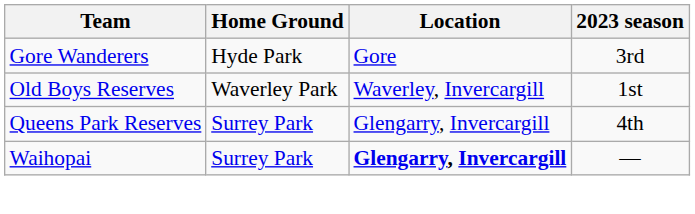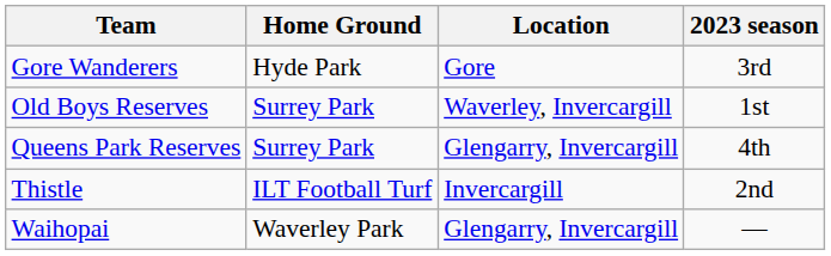 <table class="wikitable sortable">
 <tr>
 <th>Team</th>
 <th>Home Ground</th>
 <th>Location</th>
 <th>2023 season</th>
 </tr>
 <tr>
 <td><a href='#'>Gore Wanderers</a></td>
 <td>Hyde Park</td>
 <td><a href='#'>Gore</a></td>
 <td align="center">3rd</td>
 </tr>
 <tr>
 <td><a href='#'>Old Boys Reserves</a></td>
-<td>Waverley Park</td>
+<td><a href='#'>Surrey Park</a></td>
 <td><a href='#'>Waverley</a>, <a href='#'>Invercargill</a></td>
 <td align="center">1st</td>
 </tr>
 <tr>
 <td><a href='#'>Queens Park Reserves</a></td>
 <td><a href='#'>Surrey Park</a></td>
 <td><a href='#'>Glengarry</a>, <a href='#'>Invercargill</a></td>
 <td align="center">4th</td>
 </tr>
 <tr>
+<td><a href='#'>Thistle</a></td>
+<td><a href='#'>ILT Football Turf</a></td>
+<td><a href='#'>Invercargill</a></td>
+<td align="center">2nd</td>
+</tr>
+<tr>
 <td><a href='#'>Waihopai</a></td>
-<td><a href='#'>Surrey Park</a></td>
-<td><strong><a href='#'>Glengarry</a>, <a href='#'>Invercargill</a></strong></td>
+<td>Waverley Park</td>
+<td><a href='#'>Glengarry</a>, <a href='#'>Invercargill</a></td>
 <td align="center">—</td>
 </tr>
 </table>
